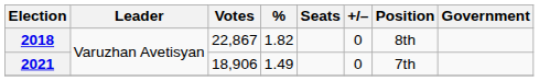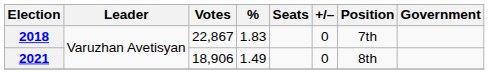 <table class="wikitable" style="text-align: center;">
 <tr>
 <th>Election</th>
 <th>Leader</th>
 <th>Votes</th>
 <th>%</th>
 <th>Seats</th>
 <th>+/–</th>
 <th>Position</th>
 <th>Government</th>
 </tr>
 <tr>
 <th rowspan="1"><a href='#'>2018</a></th>
 <td rowspan="2">Varuzhan Avetisyan</td>
 <td rowspan="1">22,867</td>
-<td rowspan="1">1.82</td>
+<td rowspan="1">1.83</td>
 <td rowspan="1"></td>
 <td rowspan="1"> 0</td>
-<td rowspan="1"> 8th</td>
+<td rowspan="1"> 7th</td>
 <td></td>
 </tr>
 <tr>
 <th rowspan="1"><a href='#'>2021</a></th>
 <td rowspan="1">18,906</td>
 <td rowspan="1">1.49</td>
 <td rowspan="1"></td>
 <td rowspan="1"> 0</td>
-<td rowspan="1"> 7th</td>
+<td rowspan="1"> 8th</td>
 <td></td>
 </tr>
 <tr>
 </tr>
 </table>
